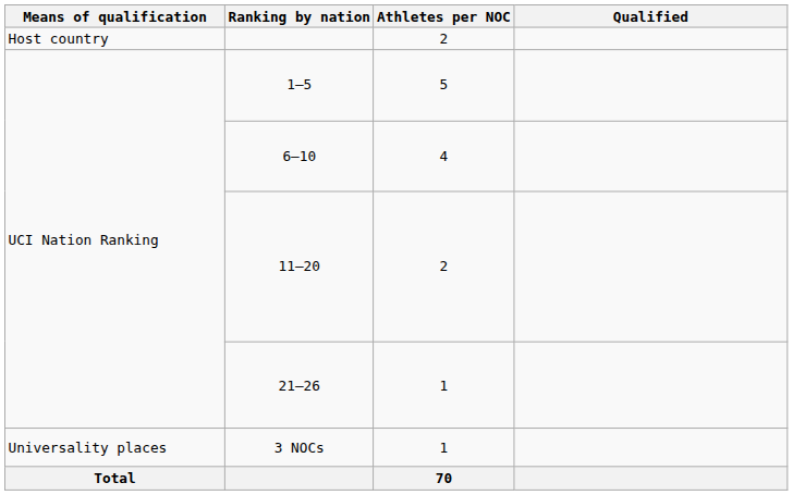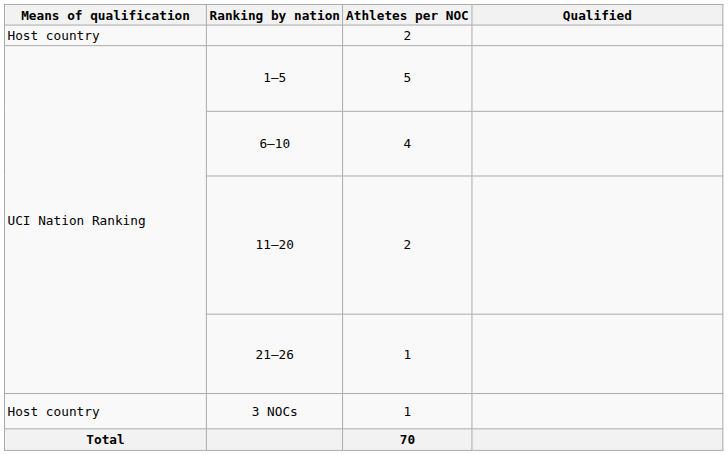 <table class="wikitable"  style="text-align:center;">
 <tr>
 <th width="200">Means of qualification</th>
 <th>Ranking by nation</th>
 <th>Athletes per NOC</th>
 <th width="250">Qualified</th>
 </tr>
 <tr>
 <td style="text-align:left;">Host country</td>
 <td></td>
 <td>2</td>
 <td align="left"></td>
 </tr>
 <tr>
 <td style="text-align:left;" rowspan="4">UCI Nation Ranking</td>
 <td>1–5</td>
 <td>5</td>
 <td align="left"><br><br><br><br></td>
 </tr>
 <tr>
 <td>6–10</td>
 <td>4</td>
 <td align="left"><br><br><br><br></td>
 </tr>
 <tr>
 <td>11–20</td>
 <td>2</td>
 <td align="left"><br><br><br><br><br><br><br><br><br></td>
 </tr>
 <tr>
 <td>21–26</td>
 <td>1</td>
 <td align="left"><br><br><br><br><br></td>
 </tr>
 <tr>
-<td style="text-align:left;">Universality places</td>
+<td style="text-align:left;">Host country</td>
 <td>3 NOCs</td>
 <td>1</td>
 <td align="left"><br><br></td>
 </tr>
 <tr>
 <th>Total</th>
 <th></th>
 <th>70</th>
 <th></th>
 </tr>
 </table>
